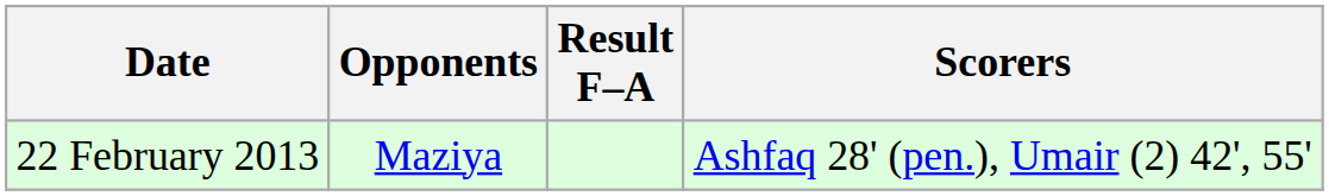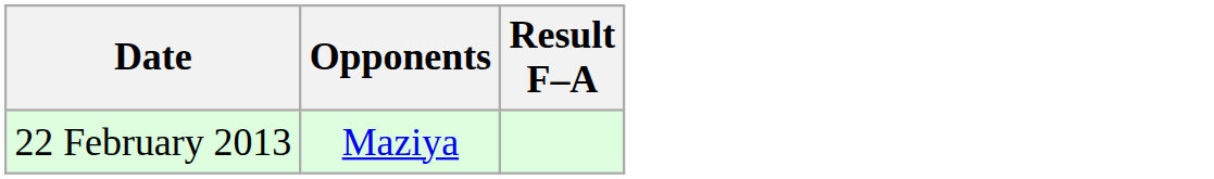 <table class="wikitable" style="text-align:center">
 <tr>
 <th>Date</th>
 <th>Opponents</th>
 <th>Result<br>F–A</th>
-<th>Scorers</th>
 </tr>
 <tr bgcolor="#ddffdd">
 <td>22 February 2013</td>
 <td><a href='#'>Maziya</a></td>
 <td></td>
-<td><a href='#'>Ashfaq</a> 28' (<a href='#'>pen.</a>), <a href='#'>Umair</a> (2) 42', 55'</td>
 </tr>
 </table>
